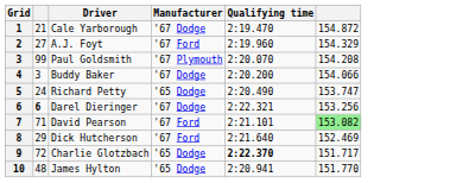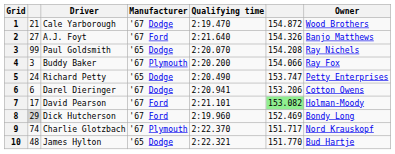 <table class="wikitable">
 <tr>
 <th>Grid</th>
 <th></th>
 <th>Driver</th>
 <th>Manufacturer</th>
 <th>Qualifying time</th>
 <th></th>
+<th>Owner</th>
 </tr>
 <tr>
 <th>1</th>
 <td>21</td>
 <td>Cale Yarborough</td>
 <td>'67 <a href='#'>Dodge</a></td>
 <td>2:19.470</td>
 <td>154.872</td>
+<td><a href='#'>Wood Brothers</a></td>
 </tr>
 <tr>
 <th>2</th>
 <td>27</td>
 <td>A.J. Foyt</td>
 <td>'67 <a href='#'>Ford</a></td>
-<td>2:19.960</td>
-<td>154.329</td>
+<td>2:21.640</td>
+<td>154.326</td>
+<td><a href='#'>Banjo Matthews</a></td>
 </tr>
 <tr>
 <th>3</th>
 <td>99</td>
 <td>Paul Goldsmith</td>
-<td>'67 <a href='#'>Plymouth</a></td>
+<td>'65 <a href='#'>Dodge</a></td>
 <td>2:20.070</td>
 <td>154.208</td>
+<td><a href='#'>Ray Nichels</a></td>
 </tr>
 <tr>
 <th>4</th>
 <td>3</td>
 <td>Buddy Baker</td>
-<td>'67 <a href='#'>Dodge</a></td>
+<td>'67 <a href='#'>Plymouth</a></td>
 <td>2:20.200</td>
 <td>154.066</td>
+<td><a href='#'>Ray Fox</a></td>
 </tr>
 <tr>
 <th>5</th>
 <td>24</td>
 <td>Richard Petty</td>
 <td>'65 <a href='#'>Dodge</a></td>
 <td>2:20.490</td>
 <td>153.747</td>
+<td><a href='#'>Petty Enterprises</a></td>
 </tr>
 <tr>
 <th>6</th>
-<td><strong>6</strong></td>
+<td>6</td>
 <td>Darel Dieringer</td>
 <td>'67 <a href='#'>Dodge</a></td>
-<td>2:22.321</td>
-<td>153.256</td>
+<td>2:20.941</td>
+<td>153.206</td>
+<td><a href='#'>Cotton Owens</a></td>
 </tr>
 <tr>
 <th>7</th>
-<td>71</td>
+<td>17</td>
 <td>David Pearson</td>
 <td>'67 <a href='#'>Ford</a></td>
 <td>2:21.101</td>
 <td style="background: lightgreen;">153.082</td>
+<td><a href='#'>Holman-Moody</a></td>
 </tr>
 <tr>
 <th>8</th>
-<td>29</td>
+<td style="background: lightgrey;">29</td>
 <td>Dick Hutcherson</td>
 <td>'67 <a href='#'>Ford</a></td>
-<td>2:21.640</td>
+<td>2:19.960</td>
 <td>152.469</td>
+<td><a href='#'>Bondy Long</a></td>
 </tr>
 <tr>
 <th>9</th>
-<td>72</td>
+<td>74</td>
 <td>Charlie Glotzbach</td>
-<td>'65 <a href='#'>Dodge</a></td>
-<td><strong>2:22.370</strong></td>
+<td>'67 <a href='#'>Plymouth</a></td>
+<td>2:22.370</td>
 <td>151.717</td>
+<td><a href='#'>Nord Krauskopf</a></td>
 </tr>
 <tr>
 <th>10</th>
 <td>48</td>
 <td>James Hylton</td>
 <td>'65 <a href='#'>Dodge</a></td>
-<td>2:20.941</td>
+<td>2:22.321</td>
 <td>151.770</td>
+<td><a href='#'>Bud Hartje</a></td>
 </tr>
 </table>
